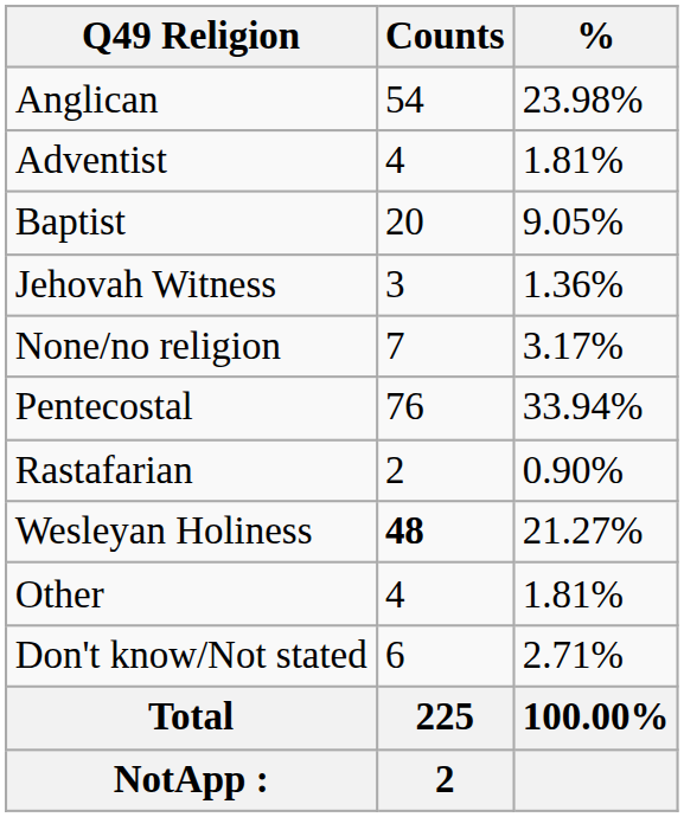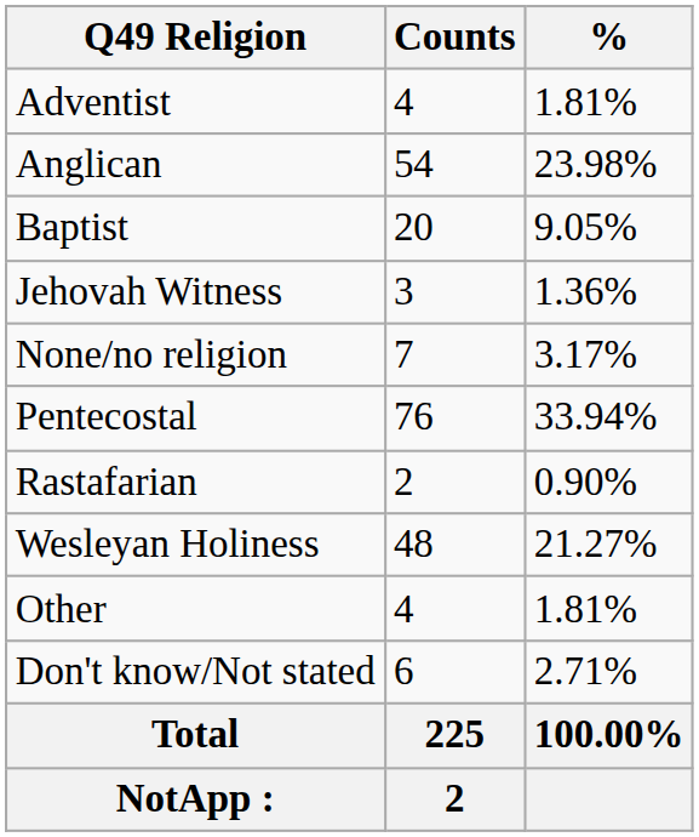 <table class="wikitable sortable">
 <tr>
 <th>Q49 Religion</th>
 <th>Counts</th>
 <th>%</th>
 </tr>
 <tr>
+<td>Adventist</td>
+<td>4</td>
+<td>1.81%</td>
+</tr>
+<tr>
 <td>Anglican</td>
 <td>54</td>
 <td>23.98%</td>
-</tr>
-<tr>
-<td>Adventist</td>
-<td>4</td>
-<td>1.81%</td>
 </tr>
 <tr>
 <td>Baptist</td>
 <td>20</td>
 <td>9.05%</td>
 </tr>
 <tr>
 <td>Jehovah Witness</td>
 <td>3</td>
 <td>1.36%</td>
 </tr>
 <tr>
 <td>None/no religion</td>
 <td>7</td>
 <td>3.17%</td>
 </tr>
 <tr>
 <td>Pentecostal</td>
 <td>76</td>
 <td>33.94%</td>
 </tr>
 <tr>
 <td>Rastafarian</td>
 <td>2</td>
 <td>0.90%</td>
 </tr>
 <tr>
 <td>Wesleyan Holiness</td>
-<td><strong>48</strong></td>
+<td>48</td>
 <td>21.27%</td>
 </tr>
 <tr>
 <td>Other</td>
 <td>4</td>
 <td>1.81%</td>
 </tr>
 <tr>
 <td>Don't know/Not stated</td>
 <td>6</td>
 <td>2.71%</td>
 </tr>
 <tr>
 <th>Total</th>
 <th>225</th>
 <th>100.00%</th>
 </tr>
 <tr>
 <th>NotApp :</th>
 <th>2</th>
 <th></th>
 </tr>
 </table>
